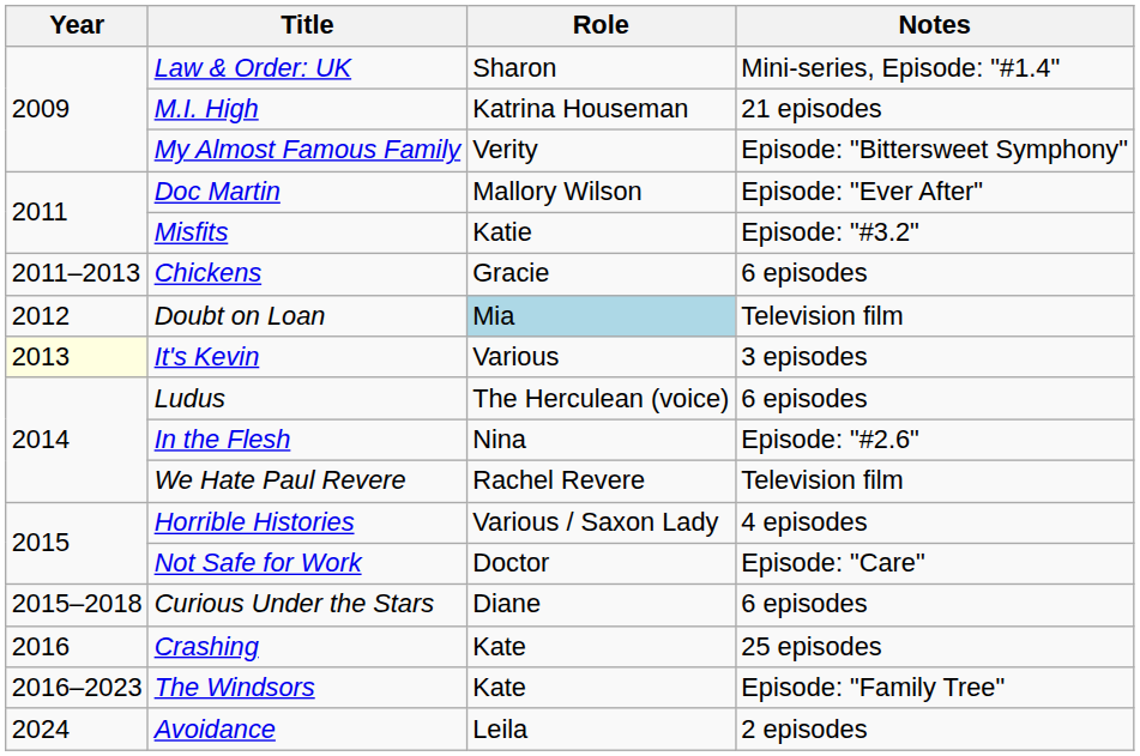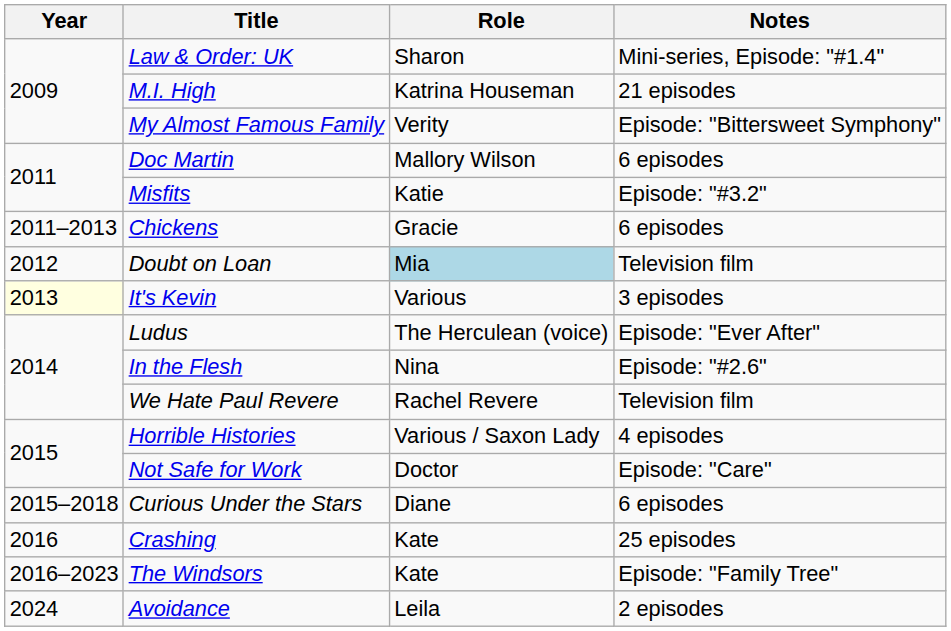 <table class="wikitable">
 <tr>
 <th>Year</th>
 <th>Title</th>
 <th>Role</th>
 <th>Notes</th>
 </tr>
 <tr>
 <td rowspan="3">2009</td>
 <td><em><a href='#'>Law & Order: UK</a></em></td>
 <td>Sharon</td>
 <td>Mini-series, Episode: "#1.4"</td>
 </tr>
 <tr>
 <td><em><a href='#'>M.I. High</a></em></td>
 <td>Katrina Houseman</td>
 <td>21 episodes</td>
 </tr>
 <tr>
 <td><em><a href='#'>My Almost Famous Family</a></em></td>
 <td>Verity</td>
 <td>Episode: "Bittersweet Symphony"</td>
 </tr>
 <tr>
 <td rowspan="2">2011</td>
 <td><em><a href='#'>Doc Martin</a></em></td>
 <td>Mallory Wilson</td>
-<td>Episode: "Ever After"</td>
+<td>6 episodes</td>
 </tr>
 <tr>
 <td><em><a href='#'>Misfits</a></em></td>
 <td>Katie</td>
 <td>Episode: "#3.2"</td>
 </tr>
 <tr>
 <td>2011–2013</td>
 <td><em><a href='#'>Chickens</a></em></td>
 <td>Gracie</td>
 <td>6 episodes</td>
 </tr>
 <tr>
 <td>2012</td>
 <td><em>Doubt on Loan</em></td>
 <td style="background: lightblue;">Mia</td>
 <td>Television film</td>
 </tr>
 <tr>
 <td style="background: lightyellow;">2013</td>
 <td><em><a href='#'>It's Kevin</a></em></td>
 <td>Various</td>
 <td>3 episodes</td>
 </tr>
 <tr>
 <td rowspan="3">2014</td>
 <td><em>Ludus</em></td>
 <td>The Herculean (voice)</td>
-<td>6 episodes</td>
+<td>Episode: "Ever After"</td>
 </tr>
 <tr>
 <td><em><a href='#'>In the Flesh</a></em></td>
 <td>Nina</td>
 <td>Episode: "#2.6"</td>
 </tr>
 <tr>
 <td><em>We Hate Paul Revere</em></td>
 <td>Rachel Revere</td>
 <td>Television film</td>
 </tr>
 <tr>
 <td rowspan="2">2015</td>
 <td><em><a href='#'>Horrible Histories</a></em></td>
 <td>Various / Saxon Lady</td>
 <td>4 episodes</td>
 </tr>
 <tr>
 <td><em><a href='#'>Not Safe for Work</a></em></td>
 <td>Doctor</td>
 <td>Episode: "Care"</td>
 </tr>
 <tr>
 <td>2015–2018</td>
 <td><em>Curious Under the Stars</em></td>
 <td>Diane</td>
 <td>6 episodes</td>
 </tr>
 <tr>
 <td>2016</td>
 <td><em><a href='#'>Crashing</a></em></td>
 <td>Kate</td>
 <td>25 episodes</td>
 </tr>
 <tr>
 <td>2016–2023</td>
 <td><em><a href='#'>The Windsors</a></em></td>
 <td>Kate</td>
 <td>Episode: "Family Tree"</td>
 </tr>
 <tr>
 <td>2024</td>
 <td><em><a href='#'>Avoidance</a></em></td>
 <td>Leila</td>
 <td>2 episodes</td>
 </tr>
 </table>
